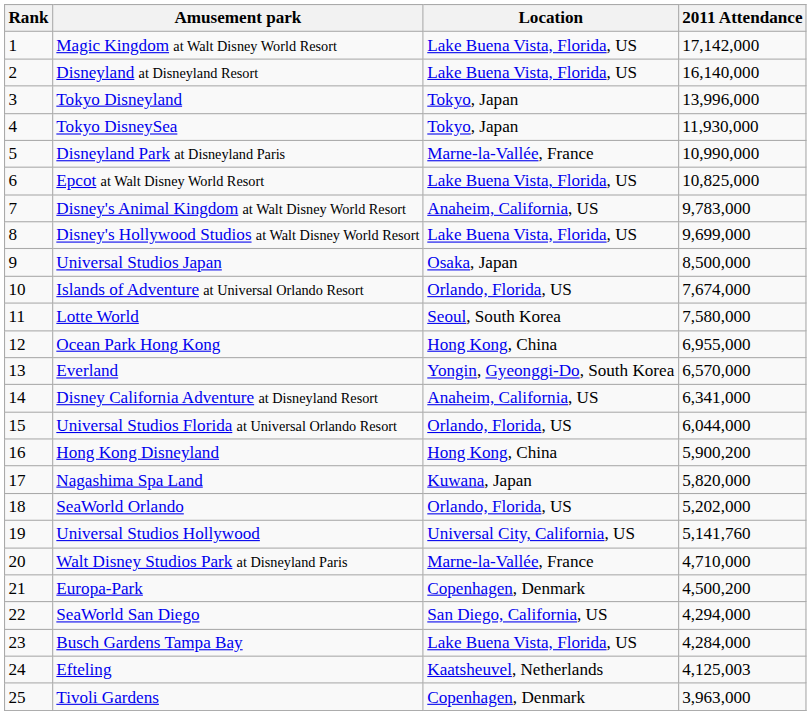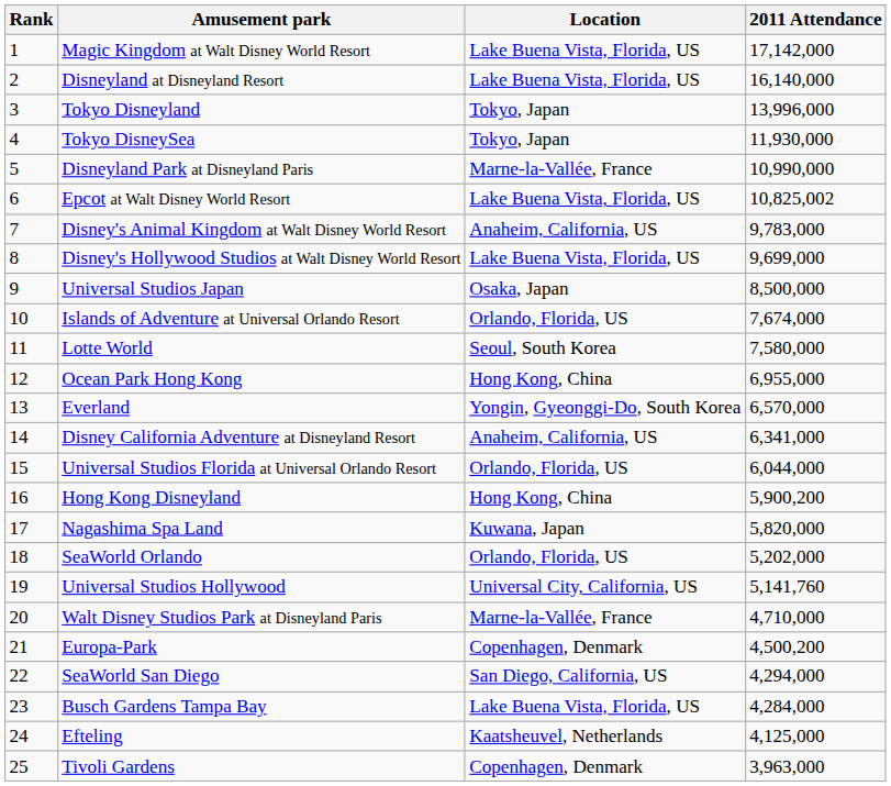 <table class="wikitable sortable">
 <tr>
 <th>Rank</th>
 <th>Amusement park</th>
 <th>Location</th>
 <th>2011 Attendance</th>
 </tr>
 <tr>
 <td>1</td>
 <td><a href='#'>Magic Kingdom</a> <small>at Walt Disney World Resort</small></td>
 <td><a href='#'>Lake Buena Vista, Florida</a>, US</td>
 <td>17,142,000</td>
 </tr>
 <tr>
 <td>2</td>
 <td><a href='#'>Disneyland</a> <small>at Disneyland Resort</small></td>
 <td><a href='#'>Lake Buena Vista, Florida</a>, US</td>
 <td>16,140,000</td>
 </tr>
 <tr>
 <td>3</td>
 <td><a href='#'>Tokyo Disneyland</a></td>
 <td><a href='#'>Tokyo</a>, Japan</td>
 <td>13,996,000</td>
 </tr>
 <tr>
 <td>4</td>
 <td><a href='#'>Tokyo DisneySea</a></td>
 <td><a href='#'>Tokyo</a>, Japan</td>
 <td>11,930,000</td>
 </tr>
 <tr>
 <td>5</td>
 <td><a href='#'>Disneyland Park</a> <small>at Disneyland Paris</small></td>
 <td><a href='#'>Marne-la-Vallée</a>, France</td>
 <td>10,990,000</td>
 </tr>
 <tr>
 <td>6</td>
 <td><a href='#'>Epcot</a> <small>at Walt Disney World Resort</small></td>
 <td><a href='#'>Lake Buena Vista, Florida</a>, US</td>
-<td>10,825,000</td>
+<td>10,825,002</td>
 </tr>
 <tr>
 <td>7</td>
 <td><a href='#'>Disney's Animal Kingdom</a> <small>at Walt Disney World Resort</small></td>
 <td><a href='#'>Anaheim, California</a>, US</td>
 <td>9,783,000</td>
 </tr>
 <tr>
 <td>8</td>
 <td><a href='#'>Disney's Hollywood Studios</a> <small>at Walt Disney World Resort</small></td>
 <td><a href='#'>Lake Buena Vista, Florida</a>, US</td>
 <td>9,699,000</td>
 </tr>
 <tr>
 <td>9</td>
 <td><a href='#'>Universal Studios Japan</a></td>
 <td><a href='#'>Osaka</a>, Japan</td>
 <td>8,500,000</td>
 </tr>
 <tr>
 <td>10</td>
 <td><a href='#'>Islands of Adventure</a> <small>at Universal Orlando Resort</small></td>
 <td><a href='#'>Orlando, Florida</a>, US</td>
 <td>7,674,000</td>
 </tr>
 <tr>
 <td>11</td>
 <td><a href='#'>Lotte World</a></td>
 <td><a href='#'>Seoul</a>, South Korea</td>
 <td>7,580,000</td>
 </tr>
 <tr>
 <td>12</td>
 <td><a href='#'>Ocean Park Hong Kong</a></td>
 <td><a href='#'>Hong Kong</a>, China</td>
 <td>6,955,000</td>
 </tr>
 <tr>
 <td>13</td>
 <td><a href='#'>Everland</a></td>
 <td><a href='#'>Yongin</a>, <a href='#'>Gyeonggi-Do</a>, South Korea</td>
 <td>6,570,000</td>
 </tr>
 <tr>
 <td>14</td>
 <td><a href='#'>Disney California Adventure</a> <small>at Disneyland Resort</small></td>
 <td><a href='#'>Anaheim, California</a>, US</td>
 <td>6,341,000</td>
 </tr>
 <tr>
 <td>15</td>
 <td><a href='#'>Universal Studios Florida</a> <small>at Universal Orlando Resort</small></td>
 <td><a href='#'>Orlando, Florida</a>, US</td>
 <td>6,044,000</td>
 </tr>
 <tr>
 <td>16</td>
 <td><a href='#'>Hong Kong Disneyland</a></td>
 <td><a href='#'>Hong Kong</a>, China</td>
 <td>5,900,200</td>
 </tr>
 <tr>
 <td>17</td>
 <td><a href='#'>Nagashima Spa Land</a></td>
 <td><a href='#'>Kuwana</a>, Japan</td>
 <td>5,820,000</td>
 </tr>
 <tr>
 <td>18</td>
 <td><a href='#'>SeaWorld Orlando</a></td>
 <td><a href='#'>Orlando, Florida</a>, US</td>
 <td>5,202,000</td>
 </tr>
 <tr>
 <td>19</td>
 <td><a href='#'>Universal Studios Hollywood</a></td>
 <td><a href='#'>Universal City, California</a>, US</td>
 <td>5,141,760</td>
 </tr>
 <tr>
 <td>20</td>
 <td><a href='#'>Walt Disney Studios Park</a> <small>at Disneyland Paris</small></td>
 <td><a href='#'>Marne-la-Vallée</a>, France</td>
 <td>4,710,000</td>
 </tr>
 <tr>
 <td>21</td>
 <td><a href='#'>Europa-Park</a></td>
 <td><a href='#'>Copenhagen</a>, Denmark</td>
 <td>4,500,200</td>
 </tr>
 <tr>
 <td>22</td>
 <td><a href='#'>SeaWorld San Diego</a></td>
 <td><a href='#'>San Diego, California</a>, US</td>
 <td>4,294,000</td>
 </tr>
 <tr>
 <td>23</td>
 <td><a href='#'>Busch Gardens Tampa Bay</a></td>
 <td><a href='#'>Lake Buena Vista, Florida</a>, US</td>
 <td>4,284,000</td>
 </tr>
 <tr>
 <td>24</td>
 <td><a href='#'>Efteling</a></td>
 <td><a href='#'>Kaatsheuvel</a>, Netherlands</td>
-<td>4,125,003</td>
+<td>4,125,000</td>
 </tr>
 <tr>
 <td>25</td>
 <td><a href='#'>Tivoli Gardens</a></td>
 <td><a href='#'>Copenhagen</a>, Denmark</td>
 <td>3,963,000</td>
 </tr>
 <tr>
 </tr>
 </table>
